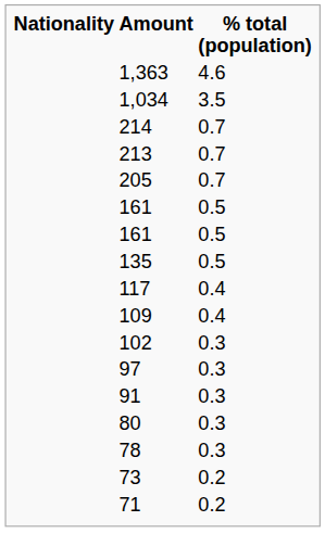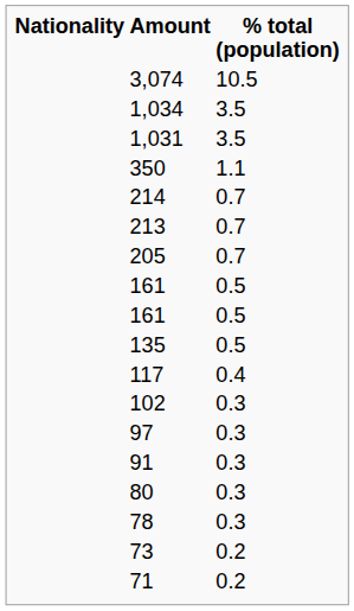 <table class="infobox" style="float:right;">
 <tr \>
 <th>Nationality</th>
 <th>Amount</th>
 <th>% total<br>(population)</th>
 </tr>
 <tr>
 <td></td>
-<td>1,363</td>
-<td>4.6</td>
+<td>3,074</td>
+<td>10.5</td>
 </tr>
 <tr>
 <td></td>
 <td>1,034</td>
 <td>3.5</td>
+</tr>
+<tr>
+<td></td>
+<td>1,031</td>
+<td>3.5</td>
+</tr>
+<tr>
+<td></td>
+<td>350</td>
+<td>1.1</td>
 </tr>
 <tr>
 <td></td>
 <td>214</td>
 <td>0.7</td>
 </tr>
 <tr>
 <td></td>
 <td>213</td>
 <td>0.7</td>
 </tr>
 <tr>
 <td></td>
 <td>205</td>
 <td>0.7</td>
 </tr>
 <tr>
 <td></td>
 <td>161</td>
 <td>0.5</td>
 </tr>
 <tr>
 <td></td>
 <td>161</td>
 <td>0.5</td>
 </tr>
 <tr>
 <td></td>
 <td>135</td>
 <td>0.5</td>
 </tr>
 <tr>
 <td></td>
 <td>117</td>
-<td>0.4</td>
-</tr>
-<tr>
-<td></td>
-<td>109</td>
 <td>0.4</td>
 </tr>
 <tr>
 <td></td>
 <td>102</td>
 <td>0.3</td>
 </tr>
 <tr>
 <td></td>
 <td>97</td>
 <td>0.3</td>
 </tr>
 <tr>
 <td></td>
 <td>91</td>
 <td>0.3</td>
 </tr>
 <tr>
 <td></td>
 <td>80</td>
 <td>0.3</td>
 </tr>
 <tr>
 <td></td>
 <td>78</td>
 <td>0.3</td>
 </tr>
 <tr>
 <td></td>
 <td>73</td>
 <td>0.2</td>
 </tr>
 <tr>
 <td></td>
 <td>71</td>
 <td>0.2</td>
 </tr>
 <tr>
 </tr>
 </table>
